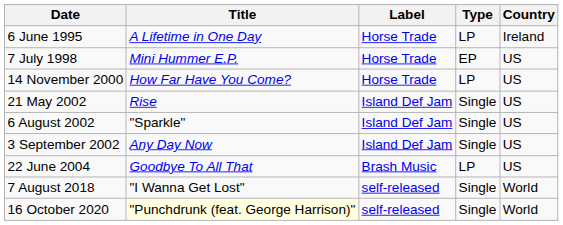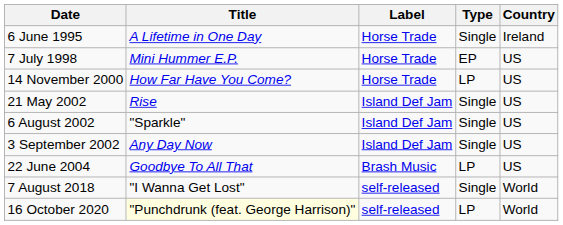 <table class="wikitable">
 <tr>
 <th>Date</th>
 <th>Title</th>
 <th>Label</th>
 <th>Type</th>
 <th>Country</th>
 </tr>
 <tr>
 <td>6 June 1995</td>
 <td><em><a href='#'>A Lifetime in One Day</a></em></td>
 <td><a href='#'>Horse Trade</a></td>
-<td>LP</td>
+<td>Single</td>
 <td>Ireland</td>
 </tr>
 <tr>
 <td>7 July 1998</td>
 <td><em><a href='#'>Mini Hummer E.P.</a></em></td>
 <td><a href='#'>Horse Trade</a></td>
 <td>EP</td>
 <td>US</td>
 </tr>
 <tr>
 <td>14 November 2000</td>
 <td><em><a href='#'>How Far Have You Come?</a></em></td>
 <td><a href='#'>Horse Trade</a></td>
 <td>LP</td>
 <td>US</td>
 </tr>
 <tr>
 <td>21 May 2002</td>
 <td><em><a href='#'>Rise</a></em></td>
 <td><a href='#'>Island Def Jam</a></td>
 <td>Single</td>
 <td>US</td>
 </tr>
 <tr>
 <td>6 August 2002</td>
 <td>"Sparkle"</td>
 <td><a href='#'>Island Def Jam</a></td>
 <td>Single</td>
 <td>US</td>
 </tr>
 <tr>
 <td>3 September 2002</td>
 <td><em><a href='#'>Any Day Now</a></em></td>
 <td><a href='#'>Island Def Jam</a></td>
 <td>Single</td>
 <td>US</td>
 </tr>
 <tr>
 <td>22 June 2004</td>
 <td><em><a href='#'>Goodbye To All That</a></em></td>
 <td><a href='#'>Brash Music</a></td>
 <td>LP</td>
 <td>US</td>
 </tr>
 <tr>
 <td>7 August 2018</td>
 <td>"I Wanna Get Lost"</td>
 <td><a href='#'>self-released</a></td>
 <td>Single</td>
 <td>World</td>
 </tr>
 <tr>
 <td>16 October 2020</td>
 <td style="background: lightyellow;">"Punchdrunk (feat. George Harrison)"</td>
 <td><a href='#'>self-released</a></td>
-<td>Single</td>
+<td>LP</td>
 <td>World</td>
 </tr>
 </table>
